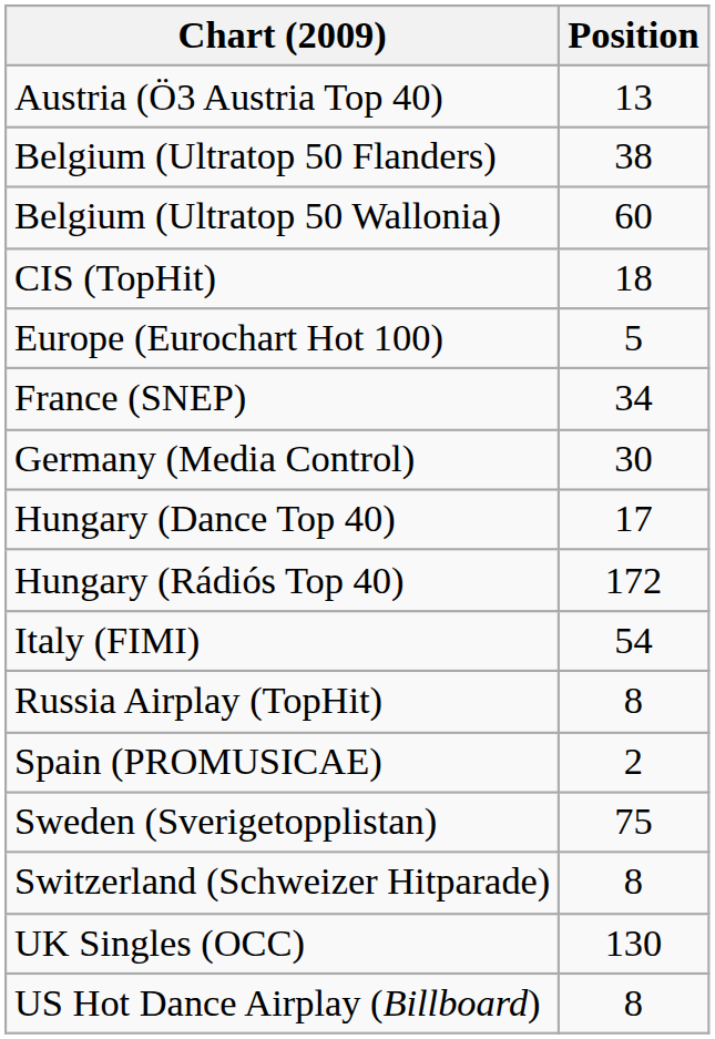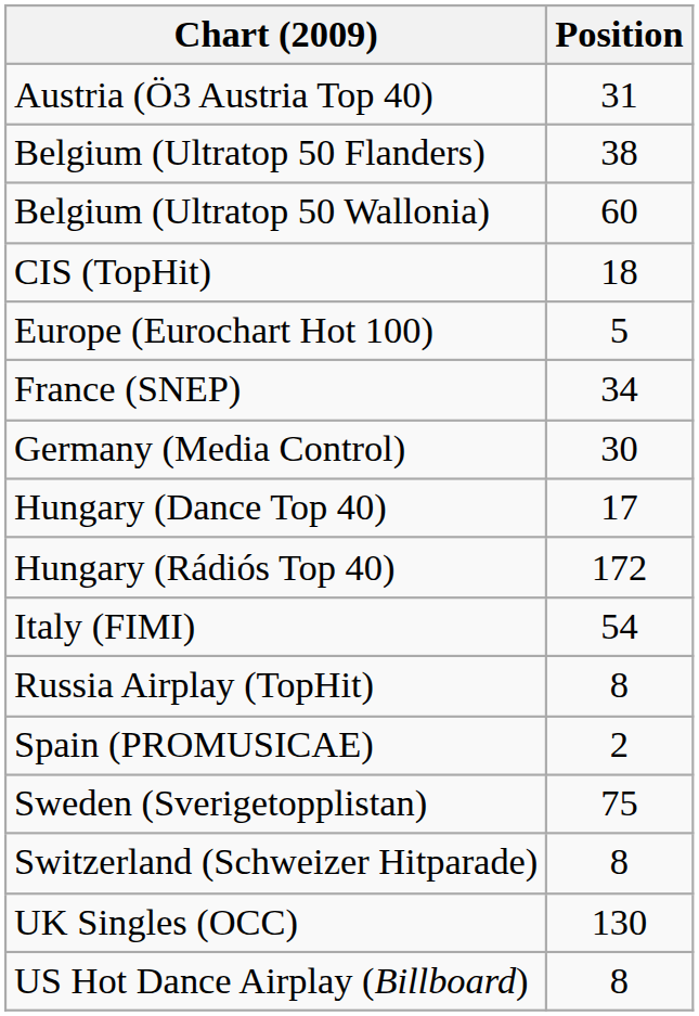 <table class="wikitable sortable">
 <tr>
 <th>Chart (2009)</th>
 <th>Position</th>
 </tr>
 <tr>
 <td>Austria (Ö3 Austria Top 40)</td>
-<td style="text-align:center;">13</td>
+<td style="text-align:center;">31</td>
 </tr>
 <tr>
 <td>Belgium (Ultratop 50 Flanders)</td>
 <td style="text-align:center;">38</td>
 </tr>
 <tr>
 <td>Belgium (Ultratop 50 Wallonia)</td>
 <td style="text-align:center;">60</td>
 </tr>
 <tr>
 <td>CIS (TopHit)</td>
 <td style="text-align:center;">18</td>
 </tr>
 <tr>
 <td>Europe (Eurochart Hot 100)</td>
 <td style="text-align:center;">5</td>
 </tr>
 <tr>
 <td>France (SNEP)</td>
 <td style="text-align:center;">34</td>
 </tr>
 <tr>
 <td>Germany (Media Control)</td>
 <td style="text-align:center;">30</td>
 </tr>
 <tr>
 <td>Hungary (Dance Top 40)</td>
 <td style="text-align:center;">17</td>
 </tr>
 <tr>
 <td>Hungary (Rádiós Top 40)</td>
 <td style="text-align:center;">172</td>
 </tr>
 <tr>
 <td>Italy (FIMI)</td>
 <td style="text-align:center;">54</td>
 </tr>
 <tr>
 <td>Russia Airplay (TopHit)</td>
 <td style="text-align:center;">8</td>
 </tr>
 <tr>
 <td>Spain (PROMUSICAE)</td>
 <td style="text-align:center;">2</td>
 </tr>
 <tr>
 <td>Sweden (Sverigetopplistan)</td>
 <td style="text-align:center;">75</td>
 </tr>
 <tr>
 <td>Switzerland (Schweizer Hitparade)</td>
 <td style="text-align:center;">8</td>
 </tr>
 <tr>
 <td>UK Singles (OCC)</td>
 <td style="text-align:center;">130</td>
 </tr>
 <tr>
 <td>US Hot Dance Airplay (<em>Billboard</em>)</td>
 <td style="text-align:center;">8</td>
 </tr>
 </table>
